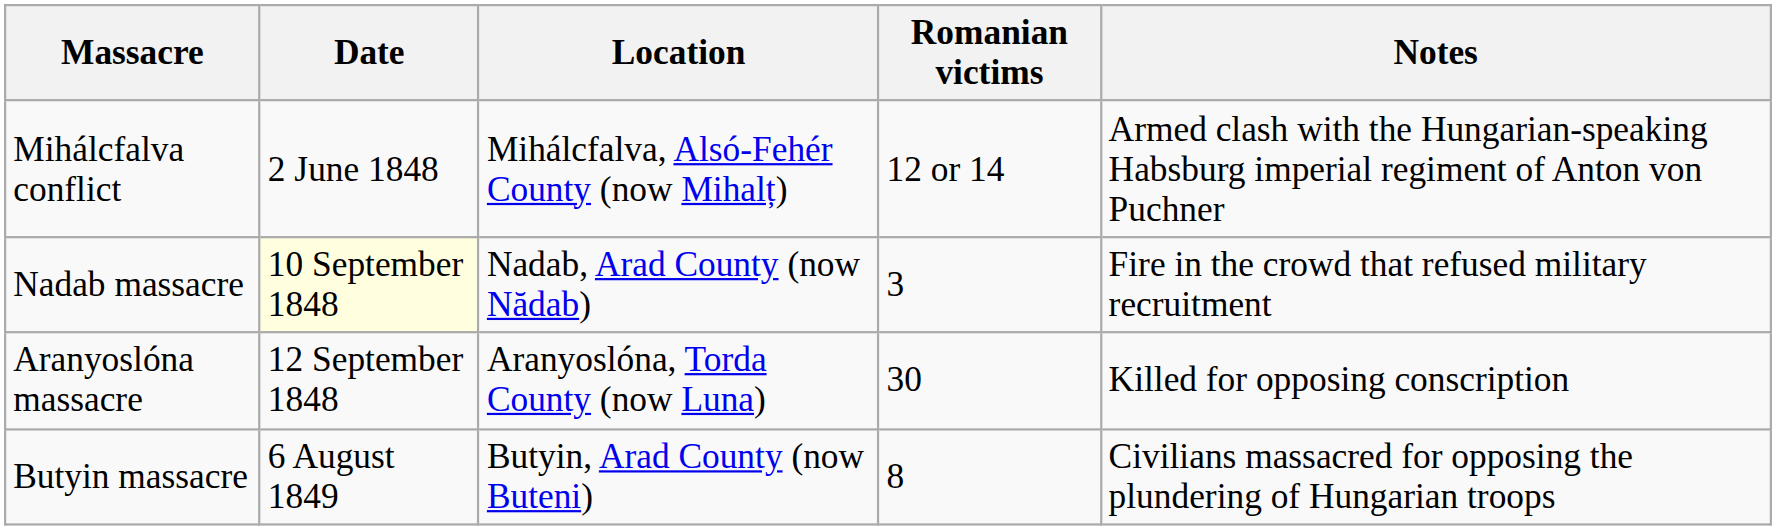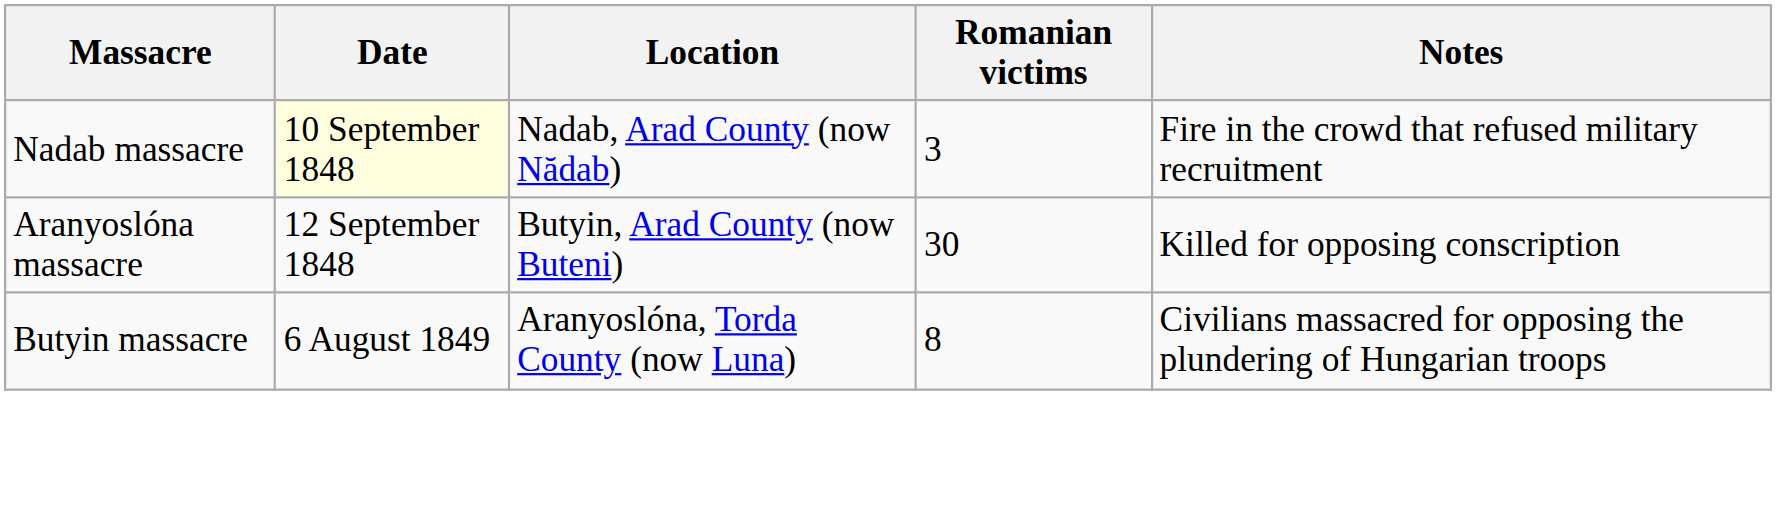 <table class="wikitable sortable" style="width:800px">
 <tr>
 <th>Massacre</th>
 <th>Date</th>
 <th>Location</th>
 <th>Romanian victims</th>
 <th>Notes</th>
-</tr>
-<tr>
-<td>Mihálcfalva conflict</td>
-<td>2 June 1848</td>
-<td>Mihálcfalva, <a href='#'>Alsó-Fehér County</a> (now <a href='#'>Mihalț</a>)</td>
-<td>12 or 14</td>
-<td>Armed clash with the Hungarian-speaking Habsburg imperial regiment of Anton von Puchner</td>
 </tr>
 <tr>
 <td>Nadab massacre</td>
 <td style="background: lightyellow;">10 September 1848</td>
 <td>Nadab, <a href='#'>Arad County</a> (now <a href='#'>Nădab</a>)</td>
 <td>3</td>
 <td>Fire in the crowd that refused military recruitment</td>
 </tr>
 <tr>
 <td>Aranyoslóna massacre</td>
 <td>12 September 1848</td>
-<td>Aranyoslóna, <a href='#'>Torda County</a> (now <a href='#'>Luna</a>)</td>
+<td>Butyin, <a href='#'>Arad County</a> (now <a href='#'>Buteni</a>)</td>
 <td>30</td>
 <td>Killed for opposing conscription</td>
 </tr>
 <tr>
 <td>Butyin massacre</td>
 <td>6 August 1849</td>
-<td>Butyin, <a href='#'>Arad County</a> (now <a href='#'>Buteni</a>)</td>
+<td>Aranyoslóna, <a href='#'>Torda County</a> (now <a href='#'>Luna</a>)</td>
 <td>8</td>
 <td>Civilians massacred for opposing the plundering of Hungarian troops</td>
 </tr>
 </table>
